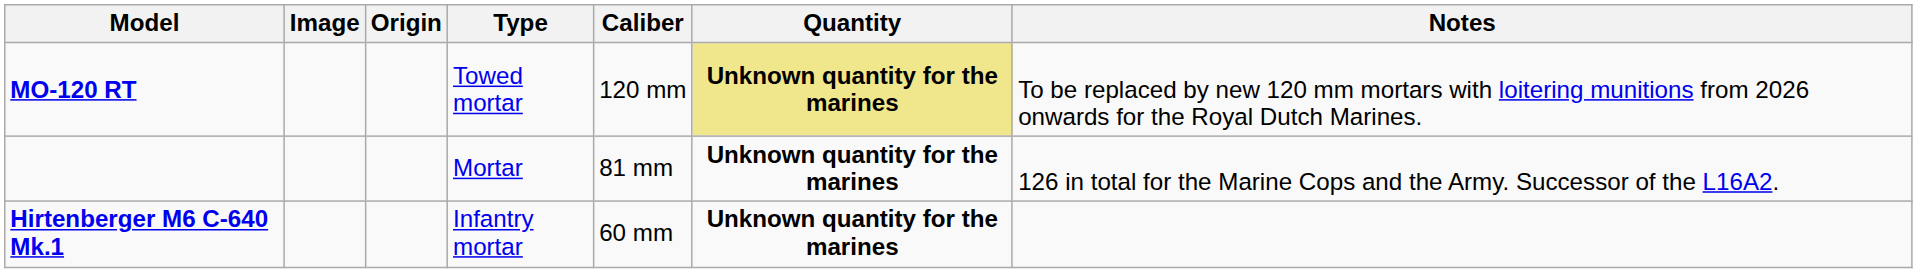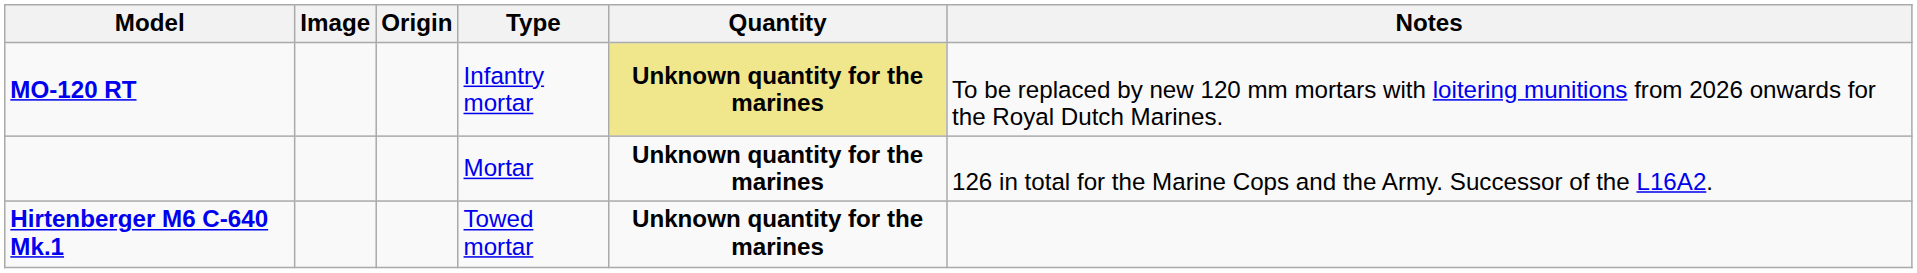 <table class="wikitable" style="width:100%;">
 <tr>
 <th>Model</th>
 <th>Image</th>
 <th>Origin</th>
 <th>Type</th>
-<th>Caliber</th>
 <th>Quantity</th>
 <th>Notes</th>
 </tr>
 <tr>
 <td><strong><a href='#'>MO-120 RT</a></strong></td>
 <td style="text-align: center;"></td>
 <td><small></small></td>
-<td><a href='#'>Towed mortar</a></td>
-<td>120 mm</td>
+<td><a href='#'>Infantry mortar</a></td>
 <td style="background: khaki; text-align: center;"><strong>Unknown quantity for the marines</strong></td>
 <td><br>To be replaced by new 120 mm mortars with <a href='#'>loitering munitions</a> from 2026 onwards for the Royal Dutch Marines.</td>
 </tr>
 <tr>
 <td><strong></strong></td>
 <td style="text-align: center;"></td>
 <td><small></small></td>
 <td><a href='#'>Mortar</a></td>
-<td>81 mm</td>
 <td style="text-align: center;"><strong>Unknown quantity for the marines</strong></td>
 <td><br>126 in total for the Marine Cops and the Army. Successor of the <a href='#'>L16A2</a>.</td>
 </tr>
 <tr>
 <td><a href='#'><strong>Hirtenberger M6 C-640 Mk.1</strong></a></td>
 <td style="text-align: center;"></td>
 <td><small></small></td>
-<td><a href='#'>Infantry mortar</a></td>
-<td>60 mm</td>
+<td><a href='#'>Towed mortar</a></td>
 <td style="text-align: center;"><strong>Unknown quantity for the marines</strong></td>
 <td></td>
 </tr>
 </table>
